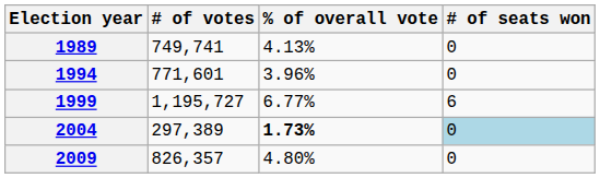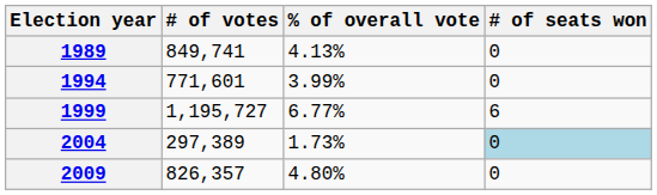 <table class="wikitable">
 <tr>
 <th>Election year</th>
 <th># of votes</th>
 <th>% of overall vote</th>
 <th># of seats won</th>
 </tr>
 <tr>
 <th><a href='#'>1989</a></th>
-<td>749,741</td>
+<td>849,741</td>
 <td>4.13%</td>
 <td>0</td>
 </tr>
 <tr>
 <th><a href='#'>1994</a></th>
 <td>771,601</td>
-<td>3.96%</td>
+<td>3.99%</td>
 <td>0</td>
 </tr>
 <tr>
 <th><a href='#'>1999</a></th>
 <td>1,195,727</td>
 <td>6.77%</td>
 <td>6</td>
 </tr>
 <tr>
 <th><a href='#'>2004</a></th>
 <td>297,389</td>
-<td><strong>1.73%</strong></td>
+<td>1.73%</td>
 <td style="background: lightblue;">0</td>
 </tr>
 <tr>
 <th><a href='#'>2009</a></th>
 <td>826,357</td>
 <td>4.80%</td>
 <td>0</td>
 </tr>
 </table>
